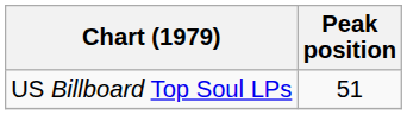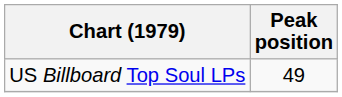 <table class="wikitable">
 <tr>
 <th>Chart (1979)</th>
 <th>Peak<br>position</th>
 </tr>
 <tr>
 <td>US <em>Billboard</em> <a href='#'>Top Soul LPs</a></td>
-<td align=center>51</td>
+<td align=center>49</td>
 </tr>
 <tr>
 </tr>
 </table>
